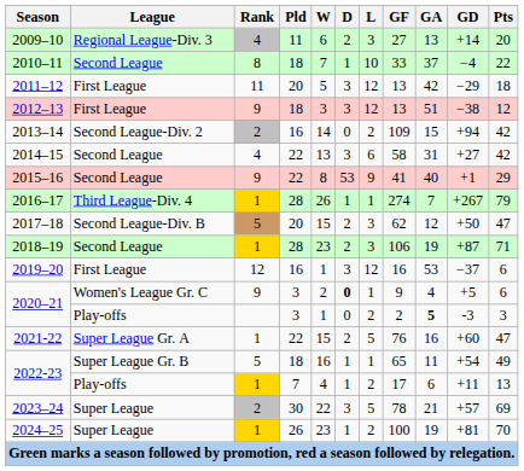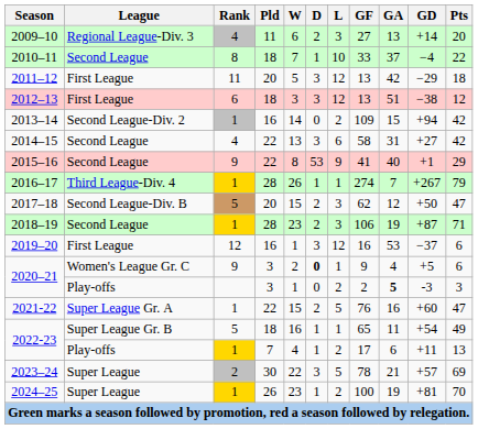 <table class="wikitable">
 <tr>
 <th>Season</th>
 <th>League</th>
 <th>Rank</th>
 <th>Pld</th>
 <th>W</th>
 <th>D</th>
 <th>L</th>
 <th>GF</th>
 <th>GA</th>
 <th>GD</th>
 <th>Pts</th>
 </tr>
 <tr align=center bgcolor=#cfc>
 <td>2009–10</td>
 <td align=left><a href='#'>Regional League</a>-Div. 3</td>
 <td bgcolor=silver>4</td>
 <td>11</td>
 <td>6</td>
 <td>2</td>
 <td>3</td>
 <td>27</td>
 <td>13</td>
 <td>+14</td>
 <td>20</td>
 </tr>
 <tr align=center bgcolor=#cfc>
 <td>2010–11</td>
 <td align=left><a href='#'>Second League</a></td>
 <td>8</td>
 <td>18</td>
 <td>7</td>
 <td>1</td>
 <td>10</td>
 <td>33</td>
 <td>37</td>
 <td>−4</td>
 <td>22</td>
 </tr>
 <tr align=center>
 <td><a href='#'>2011–12</a></td>
 <td align=left>First League</td>
 <td>11</td>
 <td>20</td>
 <td>5</td>
 <td>3</td>
 <td>12</td>
 <td>13</td>
 <td>42</td>
 <td>−29</td>
 <td>18</td>
 </tr>
 <tr align=center bgcolor=#fcc>
 <td><a href='#'>2012–13</a></td>
 <td align=left>First League</td>
-<td>9</td>
+<td>6</td>
 <td>18</td>
 <td>3</td>
 <td>3</td>
 <td>12</td>
 <td>13</td>
 <td>51</td>
 <td>−38</td>
 <td>12</td>
 </tr>
 <tr align=center>
 <td>2013–14</td>
 <td align=left>Second League-Div. 2</td>
-<td bgcolor=silver>2</td>
+<td bgcolor=silver>1</td>
 <td>16</td>
 <td>14</td>
 <td>0</td>
 <td>2</td>
 <td>109</td>
 <td>15</td>
 <td>+94</td>
 <td>42</td>
 </tr>
 <tr align=center>
 <td>2014–15</td>
 <td align=left>Second League</td>
 <td>4</td>
 <td>22</td>
 <td>13</td>
 <td>3</td>
 <td>6</td>
 <td>58</td>
 <td>31</td>
 <td>+27</td>
 <td>42</td>
 </tr>
 <tr align=center bgcolor=#fcc>
 <td>2015–16</td>
 <td align=left>Second League</td>
 <td>9</td>
 <td>22</td>
 <td>8</td>
 <td>53</td>
 <td>9</td>
 <td>41</td>
 <td>40</td>
 <td>+1</td>
 <td>29</td>
 </tr>
 <tr align=center bgcolor=#cfc>
 <td>2016–17</td>
 <td align=left><a href='#'>Third League</a>-Div. 4</td>
 <td bgcolor=gold>1</td>
 <td>28</td>
 <td>26</td>
 <td>1</td>
 <td>1</td>
 <td>274</td>
 <td>7</td>
 <td>+267</td>
 <td>79</td>
 </tr>
 <tr align=center>
 <td>2017–18</td>
 <td align=left>Second League-Div. B</td>
 <td bgcolor=cc9966>5</td>
 <td>20</td>
 <td>15</td>
 <td>2</td>
 <td>3</td>
 <td>62</td>
 <td>12</td>
 <td>+50</td>
 <td>47</td>
 </tr>
 <tr align=center bgcolor=#cfc>
 <td>2018–19</td>
 <td align=left>Second League</td>
 <td bgcolor=gold>1</td>
 <td>28</td>
 <td>23</td>
 <td>2</td>
 <td>3</td>
 <td>106</td>
 <td>19</td>
 <td>+87</td>
 <td>71</td>
 </tr>
 <tr align=center>
 <td><a href='#'>2019–20</a></td>
 <td align=left>First League</td>
 <td>12</td>
 <td>16</td>
 <td>1</td>
 <td>3</td>
 <td>12</td>
 <td>16</td>
 <td>53</td>
 <td>−37</td>
 <td>6</td>
 </tr>
 <tr align=center>
 <td rowspan=2><a href='#'>2020–21</a></td>
 <td align=left>Women's League Gr. C</td>
 <td>9</td>
 <td>3</td>
 <td>2</td>
 <td><strong>0</strong></td>
 <td>1</td>
 <td>9</td>
 <td>4</td>
 <td>+5</td>
 <td>6</td>
 </tr>
 <tr align=center>
 <td align=left>Play-offs</td>
 <td></td>
 <td>3</td>
 <td>1</td>
 <td>0</td>
 <td>2</td>
 <td>2</td>
 <td><strong>5</strong></td>
 <td>-3</td>
 <td>3</td>
 </tr>
 <tr align=center>
 <td><a href='#'>2021-22</a></td>
 <td align=left><a href='#'>Super League</a> Gr. A</td>
 <td>1</td>
 <td>22</td>
 <td>15</td>
 <td>2</td>
 <td>5</td>
 <td>76</td>
 <td>16</td>
 <td>+60</td>
 <td>47</td>
 </tr>
 <tr align=center>
 <td rowspan=2><a href='#'>2022-23</a></td>
 <td align=left>Super League Gr. B</td>
 <td>5</td>
 <td>18</td>
 <td>16</td>
 <td>1</td>
 <td>1</td>
 <td>65</td>
 <td>11</td>
 <td>+54</td>
 <td>49</td>
 </tr>
 <tr align=center>
 <td align=left>Play-offs</td>
 <td bgcolor=gold>1</td>
 <td>7</td>
 <td>4</td>
 <td>1</td>
 <td>2</td>
 <td>17</td>
 <td>6</td>
 <td>+11</td>
 <td>13</td>
 </tr>
 <tr align=center>
 <td><a href='#'>2023–24</a></td>
 <td align=left>Super League</td>
 <td bgcolor=silver>2</td>
 <td>30</td>
 <td>22</td>
 <td>3</td>
 <td>5</td>
 <td>78</td>
 <td>21</td>
 <td>+57</td>
 <td>69</td>
 </tr>
 <tr align=center>
 <td><a href='#'>2024–25</a></td>
 <td align=left>Super League</td>
 <td bgcolor=gold>1</td>
 <td>26</td>
 <td>23</td>
 <td>1</td>
 <td>2</td>
 <td>100</td>
 <td>19</td>
 <td>+81</td>
 <td>70</td>
 </tr>
 <tr bgcolor=#abcdef>
 <td colspan=11 align=center><strong>Green marks a season followed by promotion, red a season followed by relegation.</strong></td>
 </tr>
 </table>
